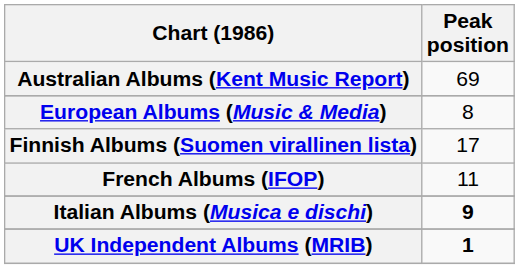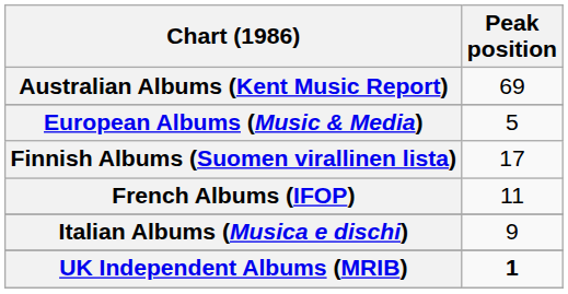 <table class="wikitable sortable plainrowheaders" style="text-align:center">
 <tr>
 <th scope="col">Chart (1986)</th>
 <th scope="col">Peak<br>position</th>
 </tr>
 <tr>
 <th scope="row">Australian Albums (<a href='#'>Kent Music Report</a>)</th>
 <td>69</td>
 </tr>
 <tr>
 </tr>
 <tr>
 </tr>
 <tr>
 </tr>
 <tr>
 <th scope="row"><a href='#'>European Albums</a> (<em><a href='#'>Music & Media</a></em>)</th>
-<td>8</td>
+<td>5</td>
 </tr>
 <tr>
 <th scope="row">Finnish Albums (<a href='#'>Suomen virallinen lista</a>)</th>
 <td>17</td>
 </tr>
 <tr>
 <th scope="row">French Albums (<a href='#'>IFOP</a>)</th>
 <td>11</td>
 </tr>
 <tr>
 </tr>
 <tr>
 <th scope="row">Italian Albums (<em><a href='#'>Musica e dischi</a></em>)</th>
-<td><strong>9</strong></td>
+<td>9</td>
 </tr>
 <tr>
 </tr>
 <tr>
 </tr>
 <tr>
 </tr>
 <tr>
 </tr>
 <tr>
 <th scope="row"><a href='#'>UK Independent Albums</a> (<a href='#'>MRIB</a>)</th>
 <td><strong>1</strong></td>
 </tr>
 <tr>
 </tr>
 </table>
